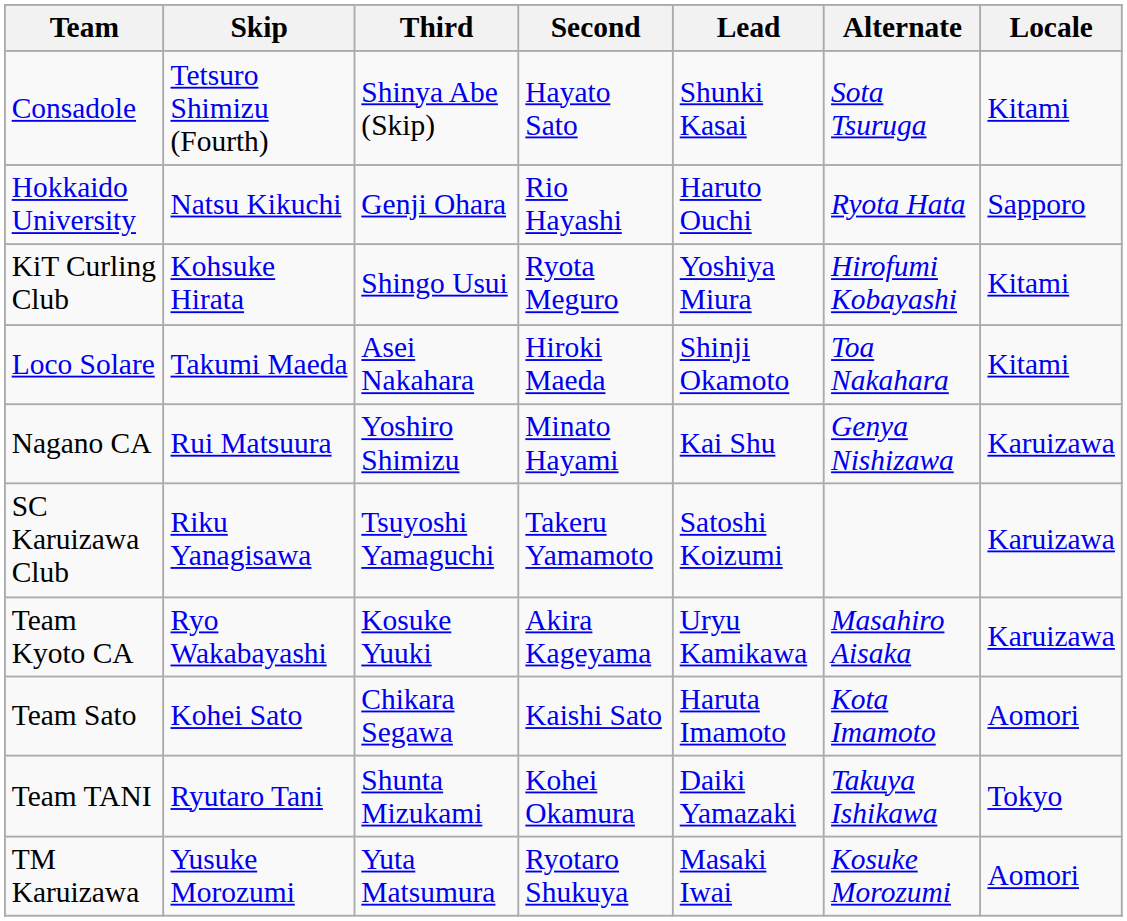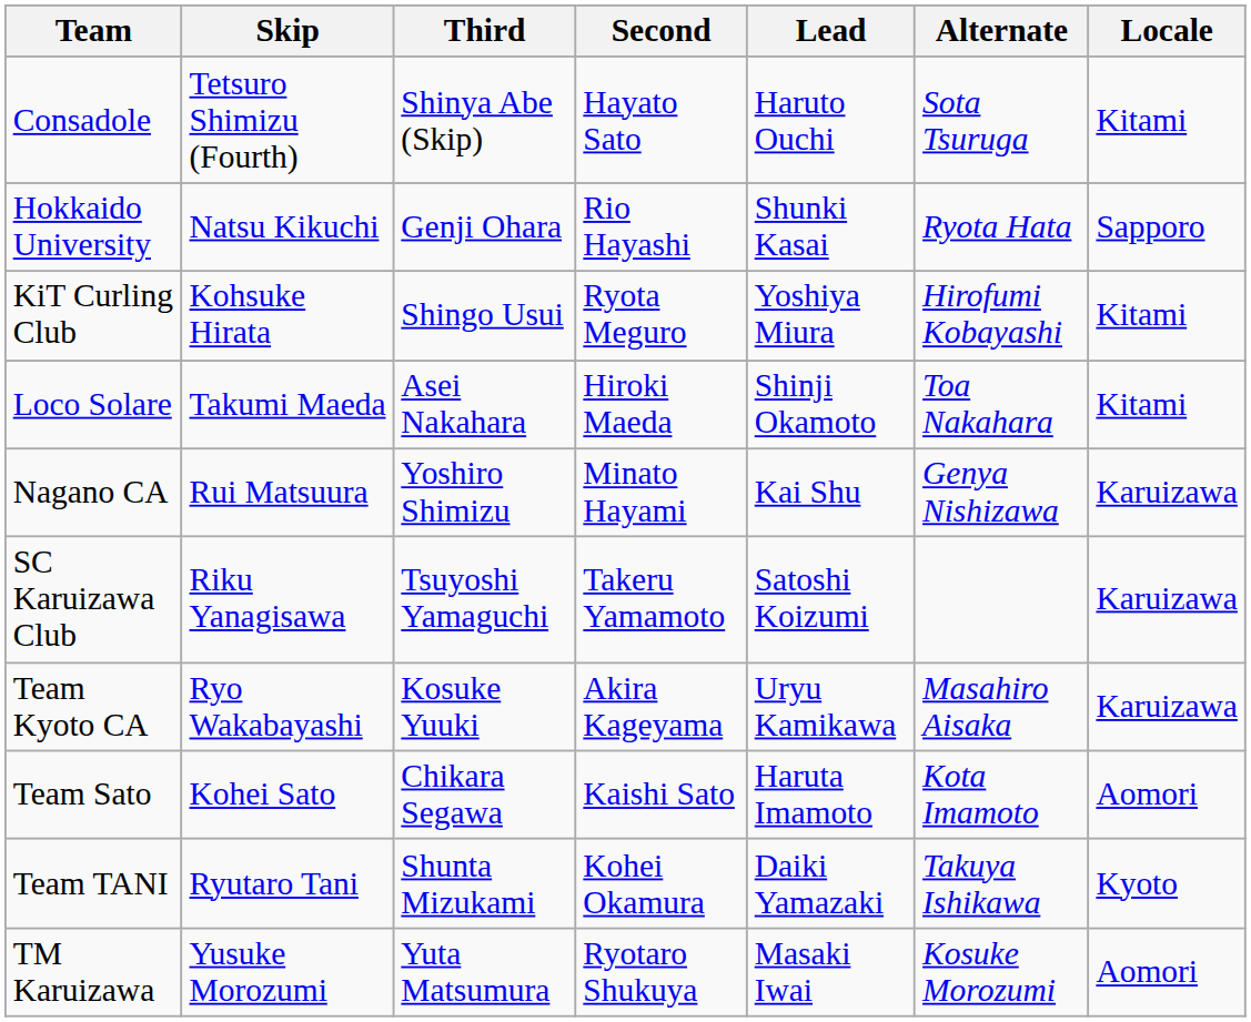 <table class="wikitable">
 <tr>
 <th scope="col">Team</th>
 <th scope="col">Skip</th>
 <th scope="col">Third</th>
 <th scope="col">Second</th>
 <th scope="col">Lead</th>
 <th scope="col">Alternate</th>
 <th scope="col">Locale</th>
 </tr>
 <tr>
 <td><a href='#'>Consadole</a></td>
 <td><a href='#'>Tetsuro Shimizu</a> (Fourth)</td>
 <td><a href='#'>Shinya Abe</a> (Skip)</td>
 <td><a href='#'>Hayato Sato</a></td>
-<td><a href='#'>Shunki Kasai</a></td>
+<td><a href='#'>Haruto Ouchi</a></td>
 <td><em><a href='#'>Sota Tsuruga</a></em></td>
 <td> <a href='#'>Kitami</a></td>
 </tr>
 <tr>
 <td><a href='#'>Hokkaido University</a></td>
 <td><a href='#'>Natsu Kikuchi</a></td>
 <td><a href='#'>Genji Ohara</a></td>
 <td><a href='#'>Rio Hayashi</a></td>
-<td><a href='#'>Haruto Ouchi</a></td>
+<td><a href='#'>Shunki Kasai</a></td>
 <td><em><a href='#'>Ryota Hata</a></em></td>
 <td> <a href='#'>Sapporo</a></td>
 </tr>
 <tr>
 <td>KiT Curling Club</td>
 <td><a href='#'>Kohsuke Hirata</a></td>
 <td><a href='#'>Shingo Usui</a></td>
 <td><a href='#'>Ryota Meguro</a></td>
 <td><a href='#'>Yoshiya Miura</a></td>
 <td><em><a href='#'>Hirofumi Kobayashi</a></em></td>
 <td> <a href='#'>Kitami</a></td>
 </tr>
 <tr>
 <td><a href='#'>Loco Solare</a></td>
 <td><a href='#'>Takumi Maeda</a></td>
 <td><a href='#'>Asei Nakahara</a></td>
 <td><a href='#'>Hiroki Maeda</a></td>
 <td><a href='#'>Shinji Okamoto</a></td>
 <td><em><a href='#'>Toa Nakahara</a></em></td>
 <td> <a href='#'>Kitami</a></td>
 </tr>
 <tr>
 <td>Nagano CA</td>
 <td><a href='#'>Rui Matsuura</a></td>
 <td><a href='#'>Yoshiro Shimizu</a></td>
 <td><a href='#'>Minato Hayami</a></td>
 <td><a href='#'>Kai Shu</a></td>
 <td><em><a href='#'>Genya Nishizawa</a></em></td>
 <td> <a href='#'>Karuizawa</a></td>
 </tr>
 <tr>
 <td>SC Karuizawa Club</td>
 <td><a href='#'>Riku Yanagisawa</a></td>
 <td><a href='#'>Tsuyoshi Yamaguchi</a></td>
 <td><a href='#'>Takeru Yamamoto</a></td>
 <td><a href='#'>Satoshi Koizumi</a></td>
 <td></td>
 <td> <a href='#'>Karuizawa</a></td>
 </tr>
 <tr>
 <td>Team Kyoto CA</td>
 <td><a href='#'>Ryo Wakabayashi</a></td>
 <td><a href='#'>Kosuke Yuuki</a></td>
 <td><a href='#'>Akira Kageyama</a></td>
 <td><a href='#'>Uryu Kamikawa</a></td>
 <td><em><a href='#'>Masahiro Aisaka</a></em></td>
 <td> <a href='#'>Karuizawa</a></td>
 </tr>
 <tr>
 <td>Team Sato</td>
 <td><a href='#'>Kohei Sato</a></td>
 <td><a href='#'>Chikara Segawa</a></td>
 <td><a href='#'>Kaishi Sato</a></td>
 <td><a href='#'>Haruta Imamoto</a></td>
 <td><em><a href='#'>Kota Imamoto</a></em></td>
 <td> <a href='#'>Aomori</a></td>
 </tr>
 <tr>
 <td>Team TANI</td>
 <td><a href='#'>Ryutaro Tani</a></td>
 <td><a href='#'>Shunta Mizukami</a></td>
 <td><a href='#'>Kohei Okamura</a></td>
 <td><a href='#'>Daiki Yamazaki</a></td>
 <td><em><a href='#'>Takuya Ishikawa</a></em></td>
-<td> <a href='#'>Tokyo</a></td>
+<td> <a href='#'>Kyoto</a></td>
 </tr>
 <tr>
 <td>TM Karuizawa</td>
 <td><a href='#'>Yusuke Morozumi</a></td>
 <td><a href='#'>Yuta Matsumura</a></td>
 <td><a href='#'>Ryotaro Shukuya</a></td>
 <td><a href='#'>Masaki Iwai</a></td>
 <td><em><a href='#'>Kosuke Morozumi</a></em></td>
 <td> <a href='#'>Aomori</a></td>
 </tr>
 </table>
